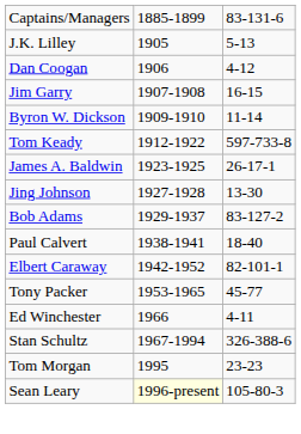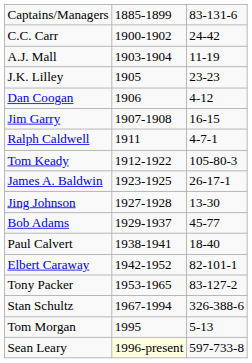 <table class="wikitable">
 <tr>
 <td>Captains/Managers</td>
 <td>1885-1899</td>
 <td>83-131-6</td>
 </tr>
 <tr>
+<td>C.C. Carr</td>
+<td>1900-1902</td>
+<td>24-42</td>
+</tr>
+<tr>
+<td>A.J. Mall</td>
+<td>1903-1904</td>
+<td>11-19</td>
+</tr>
+<tr>
 <td>J.K. Lilley</td>
 <td>1905</td>
-<td>5-13</td>
+<td>23-23</td>
 </tr>
 <tr>
 <td><a href='#'>Dan Coogan</a></td>
 <td>1906</td>
 <td>4-12</td>
 </tr>
 <tr>
 <td><a href='#'>Jim Garry</a></td>
 <td>1907-1908</td>
 <td>16-15</td>
 </tr>
 <tr>
-<td><a href='#'>Byron W. Dickson</a></td>
-<td>1909-1910</td>
-<td>11-14</td>
+<td><a href='#'>Ralph Caldwell</a></td>
+<td>1911</td>
+<td>4-7-1</td>
 </tr>
 <tr>
 <td><a href='#'>Tom Keady</a></td>
 <td>1912-1922</td>
-<td>597-733-8</td>
+<td>105-80-3</td>
 </tr>
 <tr>
 <td><a href='#'>James A. Baldwin</a></td>
 <td>1923-1925</td>
 <td>26-17-1</td>
 </tr>
 <tr>
 <td><a href='#'>Jing Johnson</a></td>
 <td>1927-1928</td>
 <td>13-30</td>
 </tr>
 <tr>
 <td><a href='#'>Bob Adams</a></td>
 <td>1929-1937</td>
-<td>83-127-2</td>
+<td>45-77</td>
 </tr>
 <tr>
 <td>Paul Calvert</td>
 <td>1938-1941</td>
 <td>18-40</td>
 </tr>
 <tr>
 <td><a href='#'>Elbert Caraway</a></td>
 <td>1942-1952</td>
 <td>82-101-1</td>
 </tr>
 <tr>
 <td>Tony Packer</td>
 <td>1953-1965</td>
-<td>45-77</td>
-</tr>
-<tr>
-<td>Ed Winchester</td>
-<td>1966</td>
-<td>4-11</td>
+<td>83-127-2</td>
 </tr>
 <tr>
 <td>Stan Schultz</td>
 <td>1967-1994</td>
 <td>326-388-6</td>
 </tr>
 <tr>
 <td>Tom Morgan</td>
 <td>1995</td>
-<td>23-23</td>
+<td>5-13</td>
 </tr>
 <tr>
 <td>Sean Leary</td>
 <td style="background: lightyellow;">1996-present</td>
-<td>105-80-3</td>
+<td>597-733-8</td>
 </tr>
 </table>
